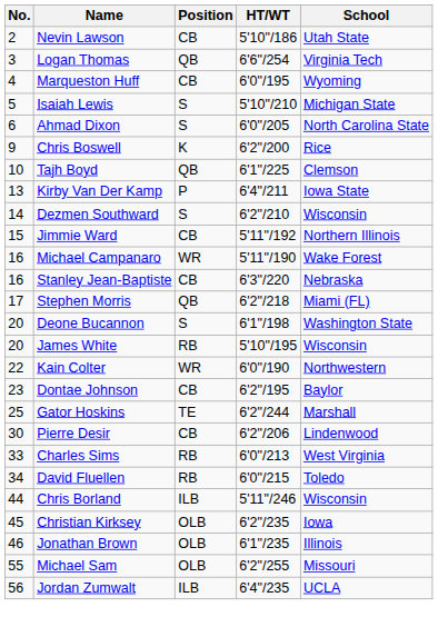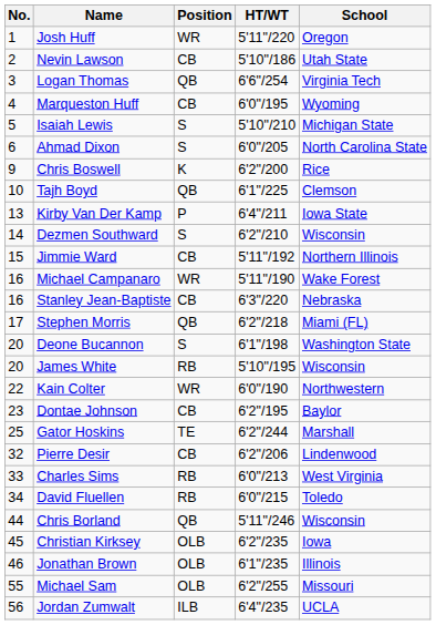 <table class="wikitable sortable">
 <tr>
 <th>No.</th>
 <th>Name</th>
 <th>Position</th>
 <th>HT/WT</th>
 <th>School</th>
+</tr>
+<tr>
+<td>1</td>
+<td><a href='#'>Josh Huff</a></td>
+<td>WR</td>
+<td>5'11"/220</td>
+<td><a href='#'>Oregon</a></td>
 </tr>
 <tr>
 <td>2</td>
 <td><a href='#'>Nevin Lawson</a></td>
 <td>CB</td>
 <td>5'10"/186</td>
 <td><a href='#'>Utah State</a></td>
 </tr>
 <tr>
 <td>3</td>
 <td><a href='#'>Logan Thomas</a></td>
 <td>QB</td>
 <td>6'6"/254</td>
 <td><a href='#'>Virginia Tech</a></td>
 </tr>
 <tr>
 <td>4</td>
 <td><a href='#'>Marqueston Huff</a></td>
 <td>CB</td>
 <td>6'0"/195</td>
 <td><a href='#'>Wyoming</a></td>
 </tr>
 <tr>
 <td>5</td>
 <td><a href='#'>Isaiah Lewis</a></td>
 <td>S</td>
 <td>5'10"/210</td>
 <td><a href='#'>Michigan State</a></td>
 </tr>
 <tr>
 <td>6</td>
 <td><a href='#'>Ahmad Dixon</a></td>
 <td>S</td>
 <td>6'0"/205</td>
 <td><a href='#'>North Carolina State</a></td>
 </tr>
 <tr>
 <td>9</td>
 <td><a href='#'>Chris Boswell</a></td>
 <td>K</td>
 <td>6'2"/200</td>
 <td><a href='#'>Rice</a></td>
 </tr>
 <tr>
 <td>10</td>
 <td><a href='#'>Tajh Boyd</a></td>
 <td>QB</td>
 <td>6'1"/225</td>
 <td><a href='#'>Clemson</a></td>
 </tr>
 <tr>
 <td>13</td>
 <td><a href='#'>Kirby Van Der Kamp</a></td>
 <td>P</td>
 <td>6'4"/211</td>
 <td><a href='#'>Iowa State</a></td>
 </tr>
 <tr>
 <td>14</td>
 <td><a href='#'>Dezmen Southward</a></td>
 <td>S</td>
 <td>6'2"/210</td>
 <td><a href='#'>Wisconsin</a></td>
 </tr>
 <tr>
 <td>15</td>
 <td><a href='#'>Jimmie Ward</a></td>
 <td>CB</td>
 <td>5'11"/192</td>
 <td><a href='#'>Northern Illinois</a></td>
 </tr>
 <tr>
 <td>16</td>
 <td><a href='#'>Michael Campanaro</a></td>
 <td>WR</td>
 <td>5'11"/190</td>
 <td><a href='#'>Wake Forest</a></td>
 </tr>
 <tr>
 <td>16</td>
 <td><a href='#'>Stanley Jean-Baptiste</a></td>
 <td>CB</td>
 <td>6'3"/220</td>
 <td><a href='#'>Nebraska</a></td>
 </tr>
 <tr>
 <td>17</td>
 <td><a href='#'>Stephen Morris</a></td>
 <td>QB</td>
 <td>6'2"/218</td>
 <td><a href='#'>Miami (FL)</a></td>
 </tr>
 <tr>
 <td>20</td>
 <td><a href='#'>Deone Bucannon</a></td>
 <td>S</td>
 <td>6'1"/198</td>
 <td><a href='#'>Washington State</a></td>
 </tr>
 <tr>
 <td>20</td>
 <td><a href='#'>James White</a></td>
 <td>RB</td>
 <td>5'10"/195</td>
 <td><a href='#'>Wisconsin</a></td>
 </tr>
 <tr>
 <td>22</td>
 <td><a href='#'>Kain Colter</a></td>
 <td>WR</td>
 <td>6'0"/190</td>
 <td><a href='#'>Northwestern</a></td>
 </tr>
 <tr>
 <td>23</td>
 <td><a href='#'>Dontae Johnson</a></td>
 <td>CB</td>
 <td>6'2"/195</td>
 <td><a href='#'>Baylor</a></td>
 </tr>
 <tr>
 <td>25</td>
 <td><a href='#'>Gator Hoskins</a></td>
 <td>TE</td>
 <td>6'2"/244</td>
 <td><a href='#'>Marshall</a></td>
 </tr>
 <tr>
-<td>30</td>
+<td>32</td>
 <td><a href='#'>Pierre Desir</a></td>
 <td>CB</td>
 <td>6'2"/206</td>
 <td><a href='#'>Lindenwood</a></td>
 </tr>
 <tr>
 <td>33</td>
 <td><a href='#'>Charles Sims</a></td>
 <td>RB</td>
 <td>6'0"/213</td>
 <td><a href='#'>West Virginia</a></td>
 </tr>
 <tr>
 <td>34</td>
 <td><a href='#'>David Fluellen</a></td>
 <td>RB</td>
 <td>6'0"/215</td>
 <td><a href='#'>Toledo</a></td>
 </tr>
 <tr>
 <td>44</td>
 <td><a href='#'>Chris Borland</a></td>
-<td>ILB</td>
+<td>QB</td>
 <td>5'11"/246</td>
 <td><a href='#'>Wisconsin</a></td>
 </tr>
 <tr>
 <td>45</td>
 <td><a href='#'>Christian Kirksey</a></td>
 <td>OLB</td>
 <td>6'2"/235</td>
 <td><a href='#'>Iowa</a></td>
 </tr>
 <tr>
 <td>46</td>
 <td><a href='#'>Jonathan Brown</a></td>
 <td>OLB</td>
 <td>6'1"/235</td>
 <td><a href='#'>Illinois</a></td>
 </tr>
 <tr>
 <td>55</td>
 <td><a href='#'>Michael Sam</a></td>
 <td>OLB</td>
 <td>6'2"/255</td>
 <td><a href='#'>Missouri</a></td>
 </tr>
 <tr>
 <td>56</td>
 <td><a href='#'>Jordan Zumwalt</a></td>
 <td>ILB</td>
 <td>6'4"/235</td>
 <td><a href='#'>UCLA</a></td>
 </tr>
 </table>
